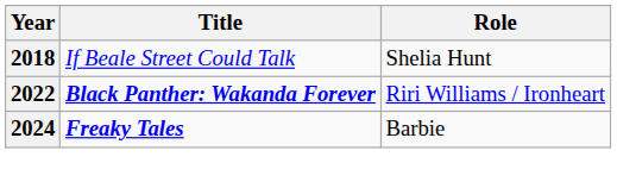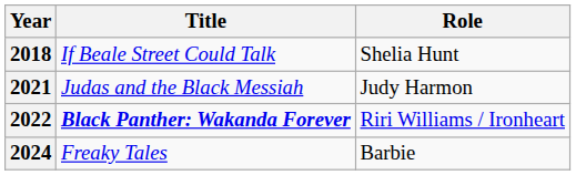 <table class="wikitable plainrowheaders">
 <tr>
 <th>Year</th>
 <th>Title</th>
 <th>Role</th>
 </tr>
 <tr>
 <th>2018</th>
 <td><em><a href='#'>If Beale Street Could Talk</a></em></td>
 <td>Shelia Hunt</td>
 </tr>
 <tr>
+<th>2021</th>
+<td><em><a href='#'>Judas and the Black Messiah</a></em></td>
+<td>Judy Harmon</td>
+</tr>
+<tr>
 <th>2022</th>
 <td><strong><em><a href='#'>Black Panther: Wakanda Forever</a></em></strong></td>
 <td><a href='#'>Riri Williams / Ironheart</a></td>
 </tr>
 <tr>
 <th>2024</th>
-<td><strong><em><a href='#'>Freaky Tales</a></em></strong></td>
+<td><em><a href='#'>Freaky Tales</a></em></td>
 <td>Barbie</td>
 </tr>
 </table>
